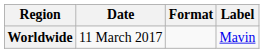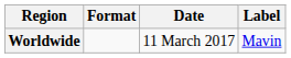 <table class="wikitable plainrowheaders">
 <tr>
 <th scope="col">Region</th>
+<th scope="col">Format</th>
 <th scope="col">Date</th>
-<th scope="col">Format</th>
 <th scope="col">Label</th>
 </tr>
 <tr>
 <th scope="row">Worldwide</th>
+<td></td>
 <td>11 March 2017</td>
-<td></td>
 <td><a href='#'>Mavin</a></td>
 </tr>
 </table>
